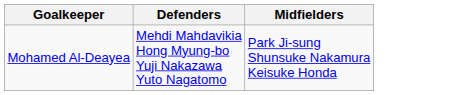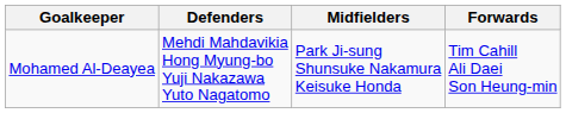 <table class="wikitable">
 <tr>
 <th>Goalkeeper</th>
 <th>Defenders</th>
 <th>Midfielders</th>
+<th>Forwards</th>
 </tr>
 <tr>
 <td> <a href='#'>Mohamed Al-Deayea</a></td>
 <td> <a href='#'>Mehdi Mahdavikia</a><br> <a href='#'>Hong Myung-bo</a><br> <a href='#'>Yuji Nakazawa</a><br> <a href='#'>Yuto Nagatomo</a></td>
 <td> <a href='#'>Park Ji-sung</a><br> <a href='#'>Shunsuke Nakamura</a><br> <a href='#'>Keisuke Honda</a></td>
+<td> <a href='#'>Tim Cahill</a><br> <a href='#'>Ali Daei</a><br> <a href='#'>Son Heung-min</a></td>
 </tr>
 </table>
